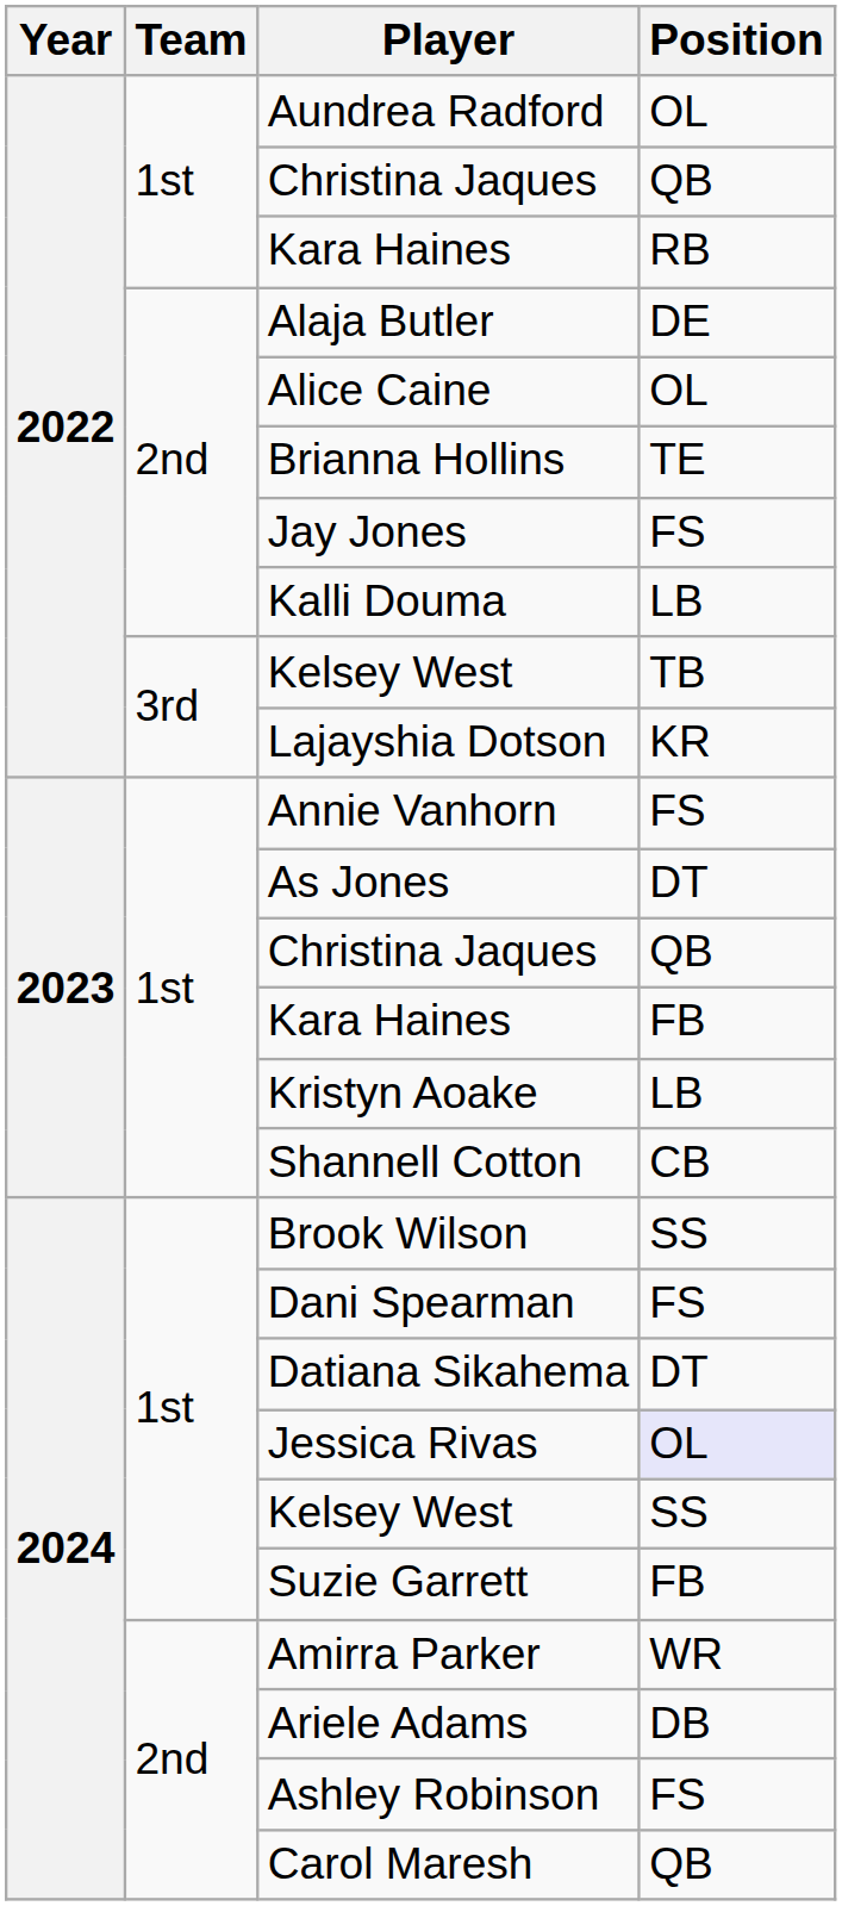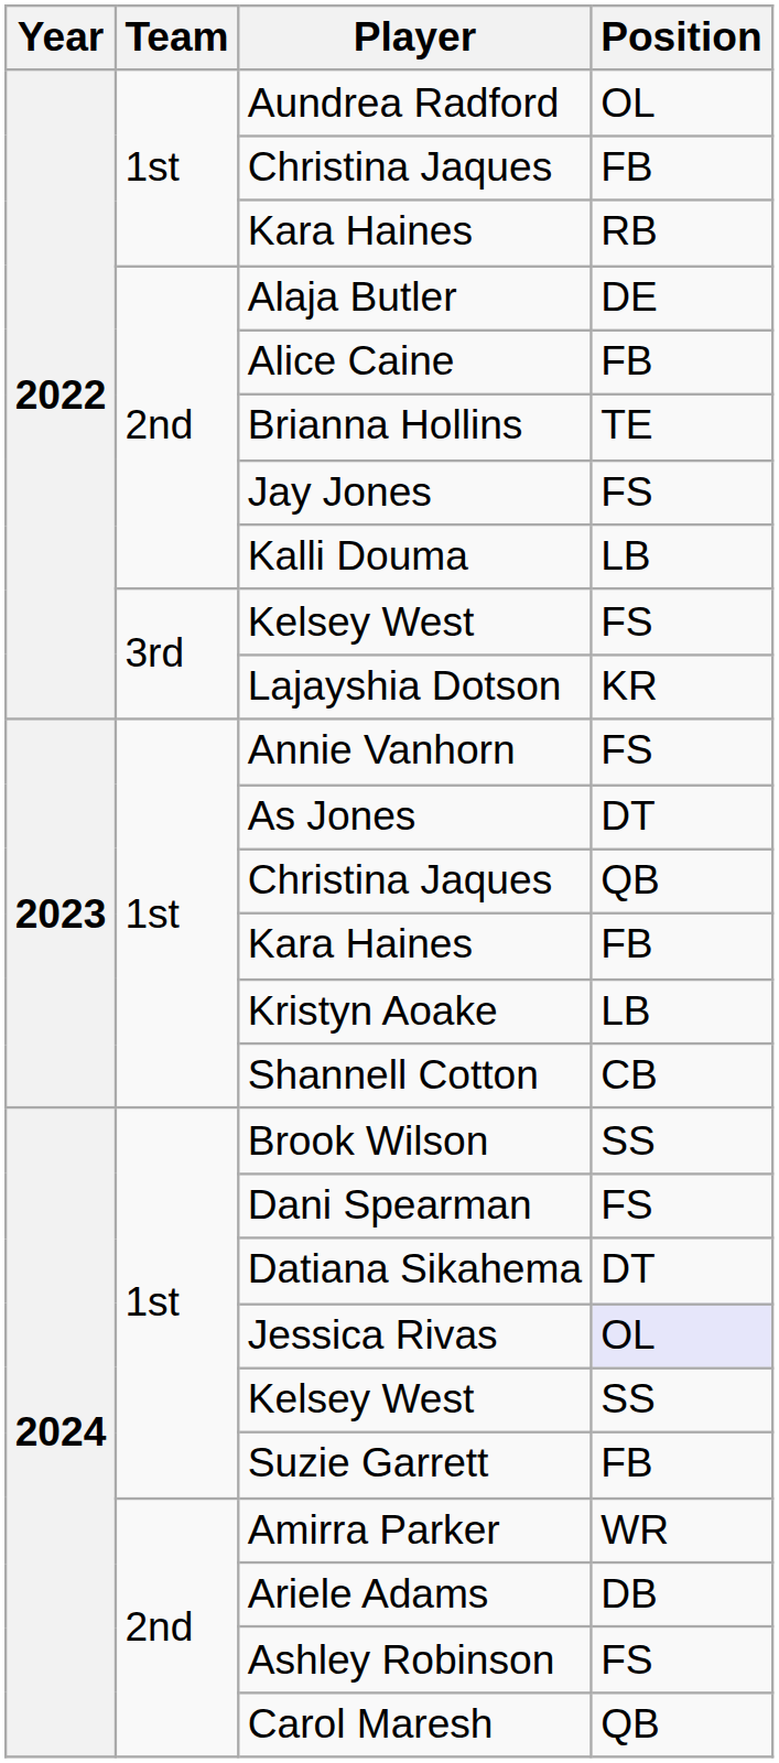 <table class="wikitable">
 <tr>
 <th>Year</th>
 <th>Team</th>
 <th>Player</th>
 <th>Position</th>
 </tr>
 <tr>
 <th rowspan="10">2022</th>
 <td rowspan="3">1st</td>
 <td>Aundrea Radford</td>
 <td>OL</td>
 </tr>
 <tr>
 <td>Christina Jaques</td>
-<td>QB</td>
+<td>FB</td>
 </tr>
 <tr>
 <td>Kara Haines</td>
 <td>RB</td>
 </tr>
 <tr>
 <td rowspan="5">2nd</td>
 <td>Alaja Butler </td>
 <td>DE</td>
 </tr>
 <tr>
 <td>Alice Caine </td>
-<td>OL</td>
+<td>FB</td>
 </tr>
 <tr>
 <td>Brianna Hollins</td>
 <td>TE</td>
 </tr>
 <tr>
 <td>Jay Jones </td>
 <td>FS</td>
 </tr>
 <tr>
 <td>Kalli Douma</td>
 <td>LB</td>
 </tr>
 <tr>
 <td rowspan="2">3rd</td>
 <td>Kelsey West </td>
-<td>TB</td>
+<td>FS</td>
 </tr>
 <tr>
 <td>Lajayshia Dotson </td>
 <td>KR</td>
 </tr>
 <tr>
 <th rowspan="6">2023</th>
 <td rowspan="6">1st</td>
 <td>Annie Vanhorn</td>
 <td>FS</td>
 </tr>
 <tr>
 <td>As Jones</td>
 <td>DT</td>
 </tr>
 <tr>
 <td>Christina Jaques</td>
 <td>QB</td>
 </tr>
 <tr>
 <td>Kara Haines</td>
 <td>FB</td>
 </tr>
 <tr>
 <td>Kristyn Aoake</td>
 <td>LB</td>
 </tr>
 <tr>
 <td>Shannell Cotton </td>
 <td>CB</td>
 </tr>
 <tr>
 <th rowspan="10">2024</th>
 <td rowspan="6">1st</td>
 <td>Brook Wilson </td>
 <td>SS</td>
 </tr>
 <tr>
 <td>Dani Spearman </td>
 <td>FS</td>
 </tr>
 <tr>
 <td>Datiana Sikahema </td>
 <td>DT</td>
 </tr>
 <tr>
 <td>Jessica Rivas </td>
 <td style="background: lavender;">OL</td>
 </tr>
 <tr>
 <td>Kelsey West</td>
 <td>SS</td>
 </tr>
 <tr>
 <td>Suzie Garrett </td>
 <td>FB</td>
 </tr>
 <tr>
 <td rowspan="4">2nd</td>
 <td>Amirra Parker </td>
 <td>WR</td>
 </tr>
 <tr>
 <td>Ariele Adams </td>
 <td>DB</td>
 </tr>
 <tr>
 <td>Ashley Robinson </td>
 <td>FS</td>
 </tr>
 <tr>
 <td>Carol Maresh </td>
 <td>QB</td>
 </tr>
 </table>
